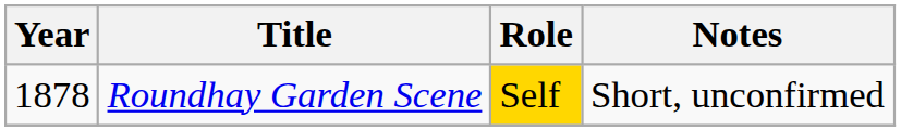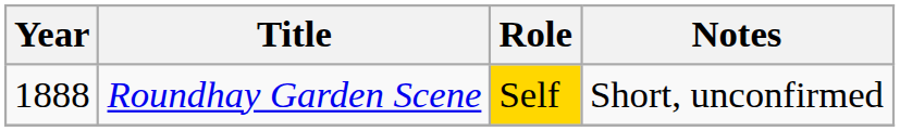 <table class="wikitable sortable">
 <tr>
 <th>Year</th>
 <th>Title</th>
 <th>Role</th>
 <th class="unsortable">Notes</th>
 </tr>
 <tr>
-<td>1878</td>
+<td>1888</td>
 <td><em><a href='#'>Roundhay Garden Scene</a></em></td>
 <td style="background: gold;">Self</td>
 <td>Short, unconfirmed</td>
 </tr>
 <tr>
 </tr>
 </table>
